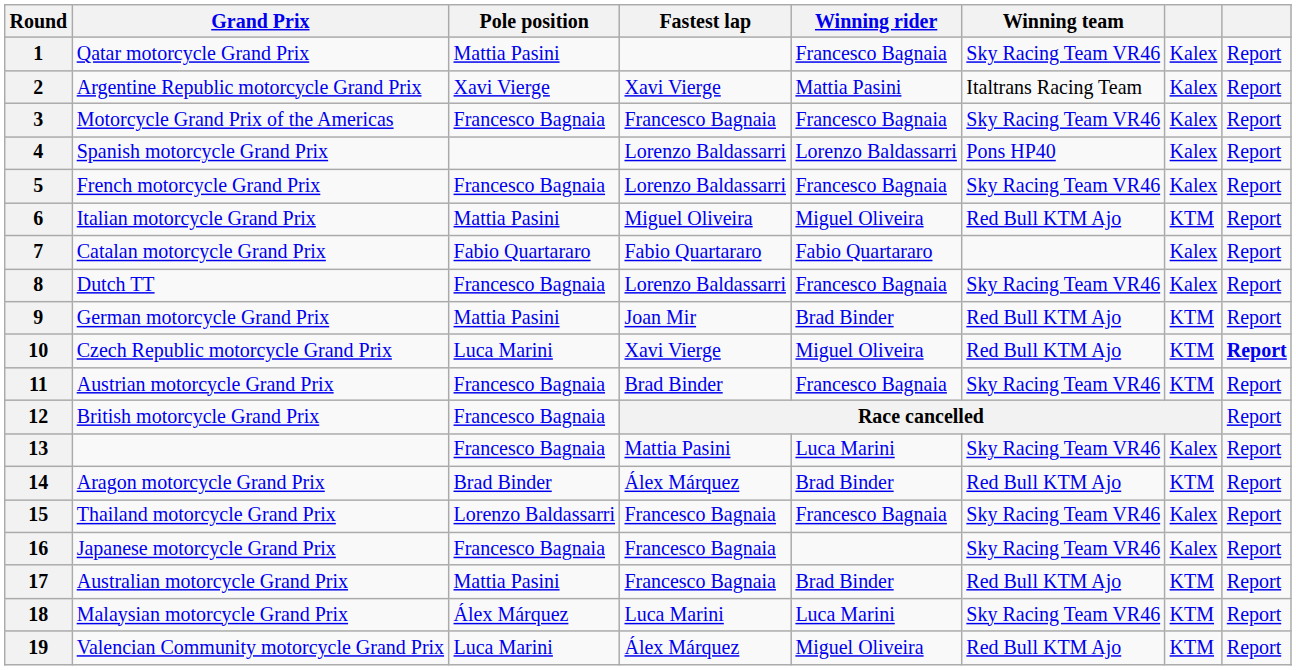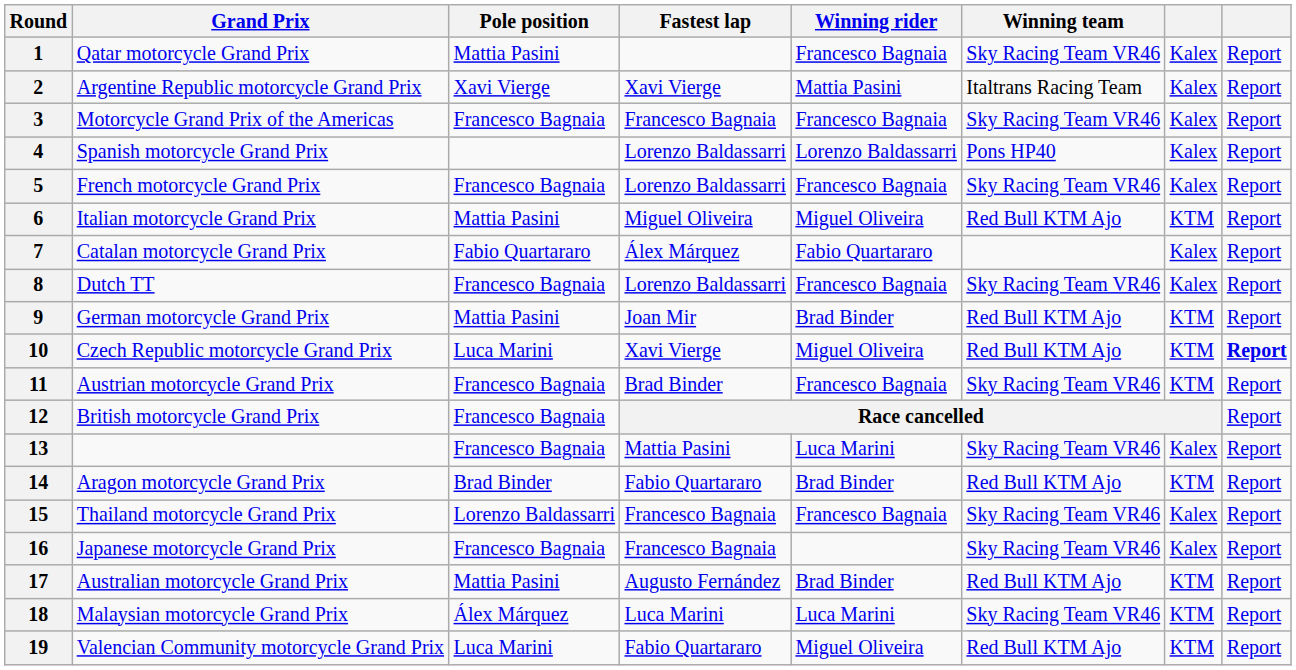 <table class="wikitable sortable" style="font-size: 85%">
 <tr>
 <th>Round</th>
 <th><a href='#'>Grand Prix</a></th>
 <th>Pole position</th>
 <th>Fastest lap</th>
 <th><a href='#'>Winning rider</a></th>
 <th>Winning team</th>
 <th></th>
 <th class="unsortable"></th>
 </tr>
 <tr>
 <th>1</th>
 <td> <a href='#'>Qatar motorcycle Grand Prix</a></td>
 <td> <a href='#'>Mattia Pasini</a></td>
 <td></td>
 <td> <a href='#'>Francesco Bagnaia</a></td>
 <td> <a href='#'>Sky Racing Team VR46</a></td>
 <td> <a href='#'>Kalex</a></td>
 <td><a href='#'>Report</a></td>
 </tr>
 <tr>
 <th>2</th>
 <td> <a href='#'>Argentine Republic motorcycle Grand Prix</a></td>
 <td> <a href='#'>Xavi Vierge</a></td>
 <td> <a href='#'>Xavi Vierge</a></td>
 <td> <a href='#'>Mattia Pasini</a></td>
 <td> Italtrans Racing Team</td>
 <td> <a href='#'>Kalex</a></td>
 <td><a href='#'>Report</a></td>
 </tr>
 <tr>
 <th>3</th>
 <td> <a href='#'>Motorcycle Grand Prix of the Americas</a></td>
 <td> <a href='#'>Francesco Bagnaia</a></td>
 <td> <a href='#'>Francesco Bagnaia</a></td>
 <td> <a href='#'>Francesco Bagnaia</a></td>
 <td> <a href='#'>Sky Racing Team VR46</a></td>
 <td> <a href='#'>Kalex</a></td>
 <td><a href='#'>Report</a></td>
 </tr>
 <tr>
 <th>4</th>
 <td> <a href='#'>Spanish motorcycle Grand Prix</a></td>
 <td></td>
 <td> <a href='#'>Lorenzo Baldassarri</a></td>
 <td> <a href='#'>Lorenzo Baldassarri</a></td>
 <td> <a href='#'>Pons HP40</a></td>
 <td> <a href='#'>Kalex</a></td>
 <td><a href='#'>Report</a></td>
 </tr>
 <tr>
 <th>5</th>
 <td> <a href='#'>French motorcycle Grand Prix</a></td>
 <td> <a href='#'>Francesco Bagnaia</a></td>
 <td> <a href='#'>Lorenzo Baldassarri</a></td>
 <td> <a href='#'>Francesco Bagnaia</a></td>
 <td> <a href='#'>Sky Racing Team VR46</a></td>
 <td> <a href='#'>Kalex</a></td>
 <td><a href='#'>Report</a></td>
 </tr>
 <tr>
 <th>6</th>
 <td> <a href='#'>Italian motorcycle Grand Prix</a></td>
 <td> <a href='#'>Mattia Pasini</a></td>
 <td> <a href='#'>Miguel Oliveira</a></td>
 <td> <a href='#'>Miguel Oliveira</a></td>
 <td> <a href='#'>Red Bull KTM Ajo</a></td>
 <td> <a href='#'>KTM</a></td>
 <td><a href='#'>Report</a></td>
 </tr>
 <tr>
 <th>7</th>
 <td> <a href='#'>Catalan motorcycle Grand Prix</a></td>
 <td> <a href='#'>Fabio Quartararo</a></td>
-<td> <a href='#'>Fabio Quartararo</a></td>
+<td> <a href='#'>Álex Márquez</a></td>
 <td> <a href='#'>Fabio Quartararo</a></td>
 <td></td>
 <td> <a href='#'>Kalex</a></td>
 <td><a href='#'>Report</a></td>
 </tr>
 <tr>
 <th>8</th>
 <td> <a href='#'>Dutch TT</a></td>
 <td> <a href='#'>Francesco Bagnaia</a></td>
 <td> <a href='#'>Lorenzo Baldassarri</a></td>
 <td> <a href='#'>Francesco Bagnaia</a></td>
 <td> <a href='#'>Sky Racing Team VR46</a></td>
 <td> <a href='#'>Kalex</a></td>
 <td><a href='#'>Report</a></td>
 </tr>
 <tr>
 <th>9</th>
 <td> <a href='#'>German motorcycle Grand Prix</a></td>
 <td> <a href='#'>Mattia Pasini</a></td>
 <td> <a href='#'>Joan Mir</a></td>
 <td> <a href='#'>Brad Binder</a></td>
 <td> <a href='#'>Red Bull KTM Ajo</a></td>
 <td> <a href='#'>KTM</a></td>
 <td><a href='#'>Report</a></td>
 </tr>
 <tr>
 <th>10</th>
 <td> <a href='#'>Czech Republic motorcycle Grand Prix</a></td>
 <td> <a href='#'>Luca Marini</a></td>
 <td> <a href='#'>Xavi Vierge</a></td>
 <td> <a href='#'>Miguel Oliveira</a></td>
 <td> <a href='#'>Red Bull KTM Ajo</a></td>
 <td> <a href='#'>KTM</a></td>
 <td><strong><a href='#'>Report</a></strong></td>
 </tr>
 <tr>
 <th>11</th>
 <td> <a href='#'>Austrian motorcycle Grand Prix</a></td>
 <td> <a href='#'>Francesco Bagnaia</a></td>
 <td> <a href='#'>Brad Binder</a></td>
 <td> <a href='#'>Francesco Bagnaia</a></td>
 <td> <a href='#'>Sky Racing Team VR46</a></td>
 <td> <a href='#'>KTM</a></td>
 <td><a href='#'>Report</a></td>
 </tr>
 <tr>
 <th>12</th>
 <td> <a href='#'>British motorcycle Grand Prix</a></td>
 <td> <a href='#'>Francesco Bagnaia</a></td>
 <th colspan=4>Race cancelled</th>
 <td><a href='#'>Report</a></td>
 </tr>
 <tr>
 <th>13</th>
 <td></td>
 <td> <a href='#'>Francesco Bagnaia</a></td>
 <td> <a href='#'>Mattia Pasini</a></td>
 <td> <a href='#'>Luca Marini</a></td>
 <td> <a href='#'>Sky Racing Team VR46</a></td>
 <td> <a href='#'>Kalex</a></td>
 <td><a href='#'>Report</a></td>
 </tr>
 <tr>
 <th>14</th>
 <td> <a href='#'>Aragon motorcycle Grand Prix</a></td>
 <td> <a href='#'>Brad Binder</a></td>
-<td> <a href='#'>Álex Márquez</a></td>
+<td> <a href='#'>Fabio Quartararo</a></td>
 <td> <a href='#'>Brad Binder</a></td>
 <td> <a href='#'>Red Bull KTM Ajo</a></td>
 <td> <a href='#'>KTM</a></td>
 <td><a href='#'>Report</a></td>
 </tr>
 <tr>
 <th>15</th>
 <td> <a href='#'>Thailand motorcycle Grand Prix</a></td>
 <td> <a href='#'>Lorenzo Baldassarri</a></td>
 <td> <a href='#'>Francesco Bagnaia</a></td>
 <td> <a href='#'>Francesco Bagnaia</a></td>
 <td> <a href='#'>Sky Racing Team VR46</a></td>
 <td> <a href='#'>Kalex</a></td>
 <td><a href='#'>Report</a></td>
 </tr>
 <tr>
 <th>16</th>
 <td> <a href='#'>Japanese motorcycle Grand Prix</a></td>
 <td> <a href='#'>Francesco Bagnaia</a></td>
 <td> <a href='#'>Francesco Bagnaia</a></td>
 <td></td>
 <td> <a href='#'>Sky Racing Team VR46</a></td>
 <td> <a href='#'>Kalex</a></td>
 <td><a href='#'>Report</a></td>
 </tr>
 <tr>
 <th>17</th>
 <td> <a href='#'>Australian motorcycle Grand Prix</a></td>
 <td> <a href='#'>Mattia Pasini</a></td>
-<td> <a href='#'>Francesco Bagnaia</a></td>
+<td> <a href='#'>Augusto Fernández</a></td>
 <td> <a href='#'>Brad Binder</a></td>
 <td> <a href='#'>Red Bull KTM Ajo</a></td>
 <td> <a href='#'>KTM</a></td>
 <td><a href='#'>Report</a></td>
 </tr>
 <tr>
 <th>18</th>
 <td> <a href='#'>Malaysian motorcycle Grand Prix</a></td>
 <td> <a href='#'>Álex Márquez</a></td>
 <td> <a href='#'>Luca Marini</a></td>
 <td> <a href='#'>Luca Marini</a></td>
 <td> <a href='#'>Sky Racing Team VR46</a></td>
 <td> <a href='#'>KTM</a></td>
 <td><a href='#'>Report</a></td>
 </tr>
 <tr>
 <th>19</th>
 <td> <a href='#'>Valencian Community motorcycle Grand Prix</a></td>
 <td> <a href='#'>Luca Marini</a></td>
-<td> <a href='#'>Álex Márquez</a></td>
+<td> <a href='#'>Fabio Quartararo</a></td>
 <td> <a href='#'>Miguel Oliveira</a></td>
 <td> <a href='#'>Red Bull KTM Ajo</a></td>
 <td> <a href='#'>KTM</a></td>
 <td><a href='#'>Report</a></td>
 </tr>
 </table>
